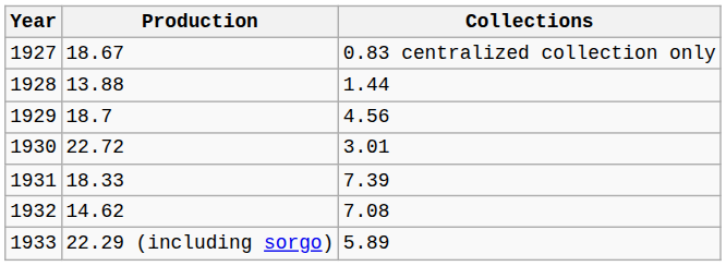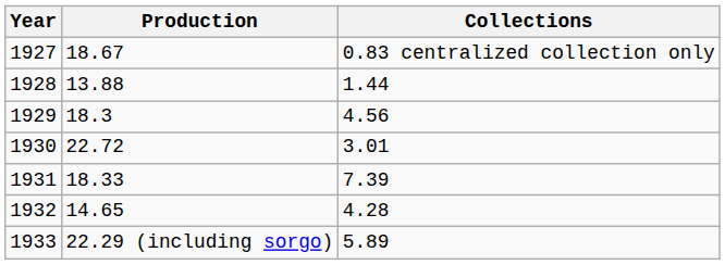 <table class="wikitable" style="float:right; margin:1em auto 1em 2em;">
 <tr>
 <th>Year</th>
 <th>Production</th>
 <th>Collections</th>
 </tr>
 <tr>
 <td>1927</td>
 <td>18.67</td>
 <td>0.83 centralized collection only</td>
 </tr>
 <tr>
 <td>1928</td>
 <td>13.88</td>
 <td>1.44</td>
 </tr>
 <tr>
 <td>1929</td>
-<td>18.7</td>
+<td>18.3</td>
 <td>4.56</td>
 </tr>
 <tr>
 <td>1930</td>
 <td>22.72</td>
 <td>3.01</td>
 </tr>
 <tr>
 <td>1931</td>
 <td>18.33</td>
 <td>7.39</td>
 </tr>
 <tr>
 <td>1932</td>
-<td>14.62</td>
-<td>7.08</td>
+<td>14.65</td>
+<td>4.28</td>
 </tr>
 <tr>
 <td>1933</td>
 <td>22.29 (including <a href='#'>sorgo</a>)</td>
 <td>5.89</td>
 </tr>
 </table>
